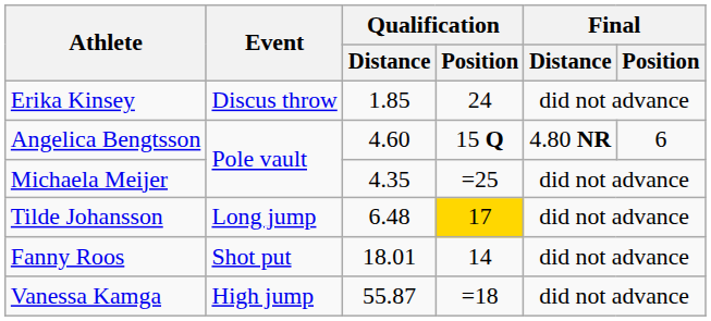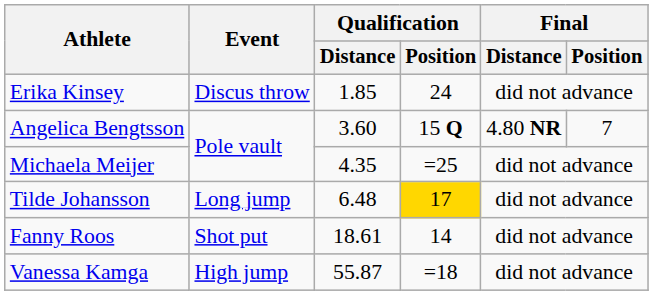 <table class=wikitable style="font-size:90%">
 <tr>
 <th rowspan="2">Athlete</th>
 <th rowspan="2">Event</th>
 <th colspan="2">Qualification</th>
 <th colspan="2">Final</th>
 </tr>
 <tr style="font-size:95%">
 <th>Distance</th>
 <th>Position</th>
 <th>Distance</th>
 <th>Position</th>
 </tr>
 <tr align=center>
 <td align=left><a href='#'>Erika Kinsey</a></td>
 <td align=left><a href='#'>Discus throw</a></td>
 <td>1.85</td>
 <td>24</td>
 <td colspan=2>did not advance</td>
 </tr>
 <tr align=center>
 <td align=left><a href='#'>Angelica Bengtsson</a></td>
 <td align=left rowspan=2><a href='#'>Pole vault</a></td>
-<td>4.60</td>
+<td>3.60</td>
 <td>15 <strong>Q</strong></td>
 <td>4.80 <strong>NR</strong></td>
-<td>6</td>
+<td>7</td>
 </tr>
 <tr align=center>
 <td align=left><a href='#'>Michaela Meijer</a></td>
 <td>4.35</td>
 <td>=25</td>
 <td colspan=2>did not advance</td>
 </tr>
 <tr align=center>
 <td align=left><a href='#'>Tilde Johansson</a></td>
 <td align=left><a href='#'>Long jump</a></td>
 <td>6.48</td>
 <td style="background: gold;">17</td>
 <td colspan=2>did not advance</td>
 </tr>
 <tr align=center>
 <td align=left><a href='#'>Fanny Roos</a></td>
 <td align=left><a href='#'>Shot put</a></td>
-<td>18.01</td>
+<td>18.61</td>
 <td>14</td>
 <td colspan=2>did not advance</td>
 </tr>
 <tr align=center>
 <td align=left><a href='#'>Vanessa Kamga</a></td>
 <td align=left><a href='#'>High jump</a></td>
 <td>55.87</td>
 <td>=18</td>
 <td colspan=2>did not advance</td>
 </tr>
 </table>
